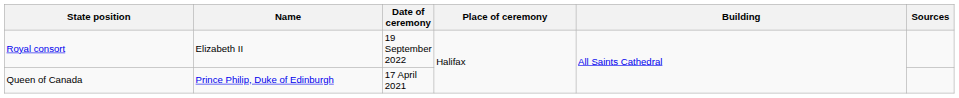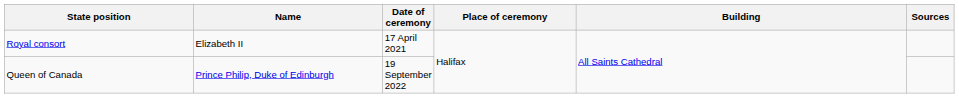 <table class="wikitable" style="width:100%;">
 <tr>
 <th style="width:20%;">State position</th>
 <th style="width:20%;">Name</th>
 <th style="width:5%;">Date of ceremony</th>
 <th style="width:15%;">Place of ceremony</th>
 <th style="width:35%;">Building</th>
 <th style="width:5%;">Sources</th>
 </tr>
 <tr>
 <td><a href='#'>Royal consort</a></td>
 <td>Elizabeth II</td>
-<td>19 September 2022</td>
+<td>17 April 2021</td>
 <td rowspan="2">Halifax</td>
 <td rowspan="2"><a href='#'>All Saints Cathedral</a></td>
 <td></td>
 </tr>
 <tr>
 <td>Queen of Canada</td>
 <td><a href='#'>Prince Philip, Duke of Edinburgh</a></td>
-<td>17 April 2021</td>
+<td>19 September 2022</td>
 <td></td>
 </tr>
 </table>
